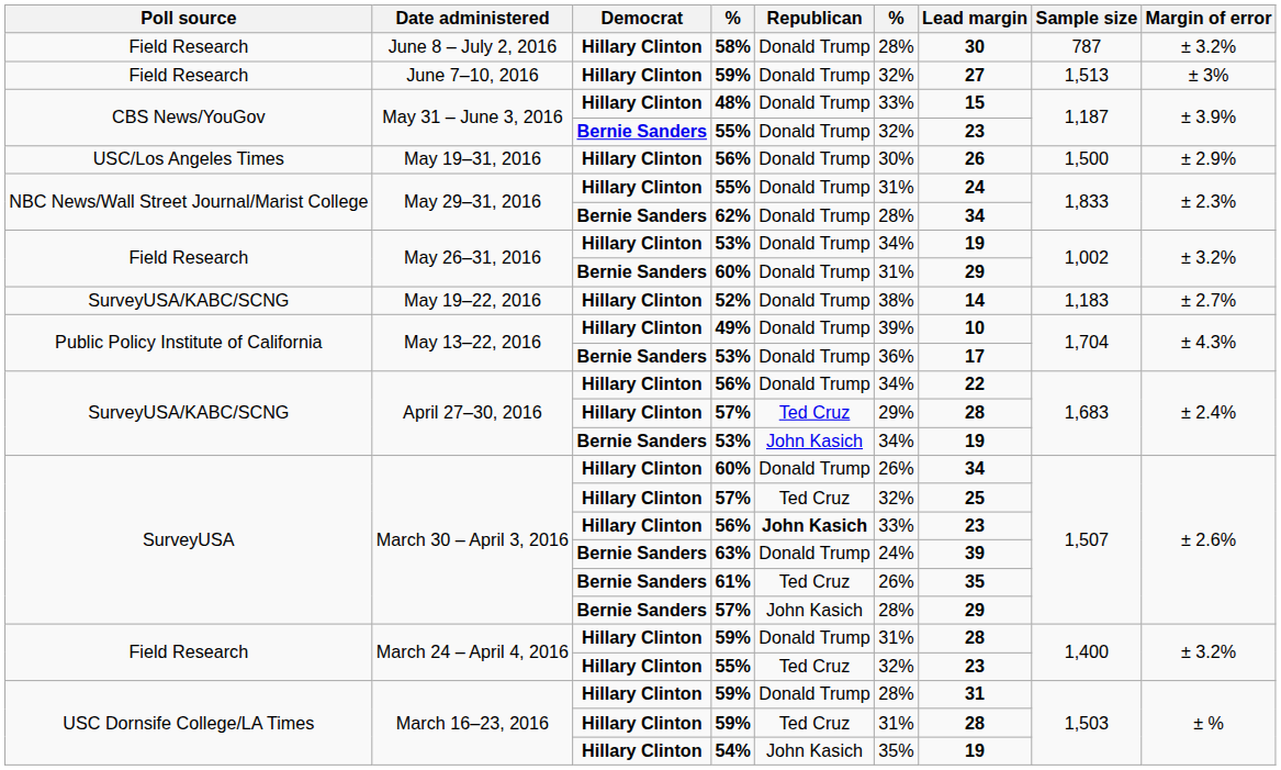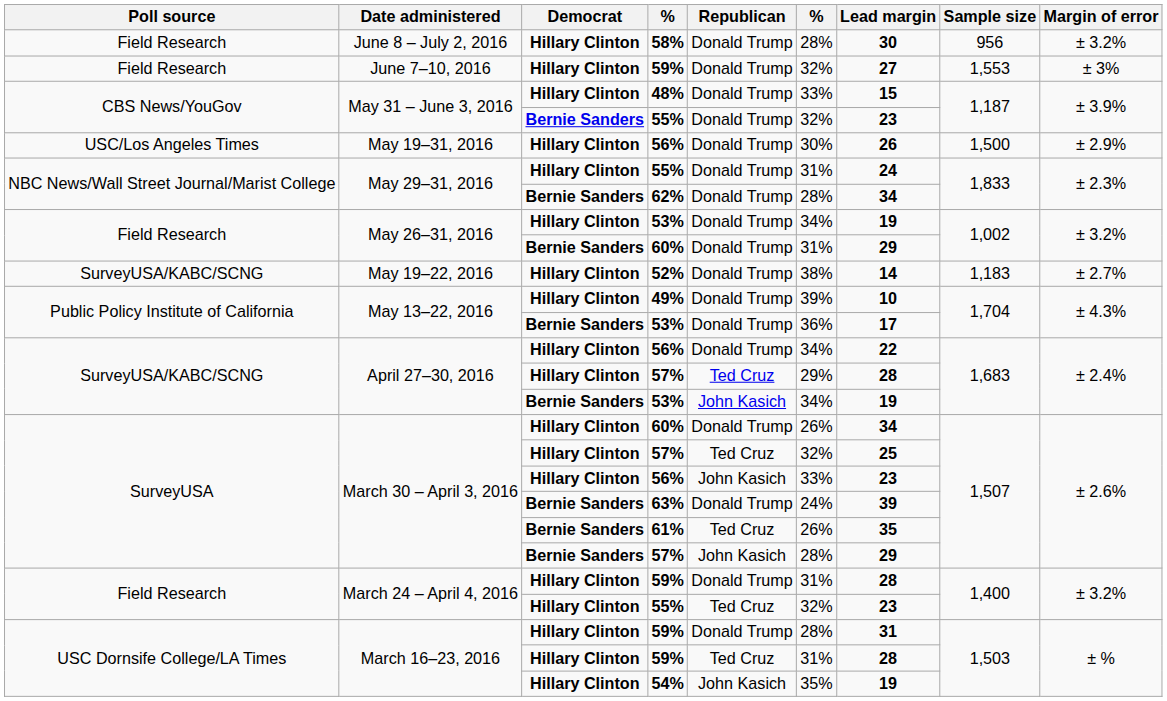 <table class="wikitable" style="text-align:center;">
 <tr valign=bottom>
 <th>Poll source</th>
 <th>Date administered</th>
 <th>Democrat</th>
 <th>%</th>
 <th>Republican</th>
 <th>%</th>
 <th>Lead margin</th>
 <th>Sample size</th>
 <th>Margin of error</th>
 </tr>
 <tr>
 <td>Field Research</td>
 <td>June 8 – July 2, 2016</td>
 <td><strong>Hillary Clinton</strong></td>
 <td><strong>58%</strong></td>
 <td>Donald Trump</td>
 <td>28%</td>
 <td><strong>30</strong></td>
-<td>787</td>
+<td>956</td>
 <td>± 3.2%</td>
 </tr>
 <tr>
 <td>Field Research</td>
 <td>June 7–10, 2016</td>
 <td><strong>Hillary Clinton</strong></td>
 <td><strong>59%</strong></td>
 <td>Donald Trump</td>
 <td>32%</td>
 <td><strong>27</strong></td>
-<td>1,513</td>
+<td>1,553</td>
 <td>± 3%</td>
 </tr>
 <tr>
 <td rowspan=2>CBS News/YouGov</td>
 <td rowspan=2>May 31 – June 3, 2016</td>
 <td><strong>Hillary Clinton</strong></td>
 <td><strong>48%</strong></td>
 <td>Donald Trump</td>
 <td>33%</td>
 <td><strong>15</strong></td>
 <td rowspan=2>1,187</td>
 <td rowspan=2>± 3.9%</td>
 </tr>
 <tr>
 <td><strong><a href='#'>Bernie Sanders</a></strong></td>
 <td><strong>55%</strong></td>
 <td>Donald Trump</td>
 <td>32%</td>
 <td><strong>23</strong></td>
 </tr>
 <tr>
 <td>USC/Los Angeles Times</td>
 <td>May 19–31, 2016</td>
 <td><strong>Hillary Clinton</strong></td>
 <td><strong>56%</strong></td>
 <td>Donald Trump</td>
 <td>30%</td>
 <td><strong>26</strong></td>
 <td>1,500</td>
 <td>± 2.9%</td>
 </tr>
 <tr>
 <td rowspan=2>NBC News/Wall Street Journal/Marist College</td>
 <td rowspan=2>May 29–31, 2016</td>
 <td><strong>Hillary Clinton</strong></td>
 <td><strong>55%</strong></td>
 <td>Donald Trump</td>
 <td>31%</td>
 <td><strong>24</strong></td>
 <td rowspan=2>1,833</td>
 <td rowspan=2>± 2.3%</td>
 </tr>
 <tr>
 <td><strong>Bernie Sanders</strong></td>
 <td><strong>62%</strong></td>
 <td>Donald Trump</td>
 <td>28%</td>
 <td><strong>34</strong></td>
 </tr>
 <tr>
 <td rowspan=2>Field Research</td>
 <td rowspan=2>May 26–31, 2016</td>
 <td><strong>Hillary Clinton</strong></td>
 <td><strong>53%</strong></td>
 <td>Donald Trump</td>
 <td>34%</td>
 <td><strong>19</strong></td>
 <td rowspan=2>1,002</td>
 <td rowspan=2>± 3.2%</td>
 </tr>
 <tr>
 <td><strong>Bernie Sanders</strong></td>
 <td><strong>60%</strong></td>
 <td>Donald Trump</td>
 <td>31%</td>
 <td><strong>29</strong></td>
 </tr>
 <tr>
 <td>SurveyUSA/KABC/SCNG</td>
 <td>May 19–22, 2016</td>
 <td><strong>Hillary Clinton</strong></td>
 <td><strong>52%</strong></td>
 <td>Donald Trump</td>
 <td>38%</td>
 <td><strong>14</strong></td>
 <td>1,183</td>
 <td>± 2.7%</td>
 </tr>
 <tr>
 <td rowspan=2>Public Policy Institute of California</td>
 <td rowspan=2>May 13–22, 2016</td>
 <td><strong>Hillary Clinton</strong></td>
 <td><strong>49%</strong></td>
 <td>Donald Trump</td>
 <td>39%</td>
 <td><strong>10</strong></td>
 <td rowspan=2>1,704</td>
 <td rowspan=2>± 4.3%</td>
 </tr>
 <tr>
 <td><strong>Bernie Sanders</strong></td>
 <td><strong>53%</strong></td>
 <td>Donald Trump</td>
 <td>36%</td>
 <td><strong>17</strong></td>
 </tr>
 <tr>
 <td rowspan=3>SurveyUSA/KABC/SCNG</td>
 <td rowspan=3>April 27–30, 2016</td>
 <td><strong>Hillary Clinton</strong></td>
 <td><strong>56%</strong></td>
 <td>Donald Trump</td>
 <td>34%</td>
 <td><strong>22</strong></td>
 <td rowspan=3>1,683</td>
 <td rowspan=3>± 2.4%</td>
 </tr>
 <tr>
 <td><strong>Hillary Clinton</strong></td>
 <td><strong>57%</strong></td>
 <td><a href='#'>Ted Cruz</a></td>
 <td>29%</td>
 <td><strong>28</strong></td>
 </tr>
 <tr>
 <td><strong>Bernie Sanders</strong></td>
 <td><strong>53%</strong></td>
 <td><a href='#'>John Kasich</a></td>
 <td>34%</td>
 <td><strong>19</strong></td>
 </tr>
 <tr>
 <td rowspan=6>SurveyUSA</td>
 <td rowspan=6>March 30 – April 3, 2016</td>
 <td><strong>Hillary Clinton</strong></td>
 <td><strong>60%</strong></td>
 <td>Donald Trump</td>
 <td>26%</td>
 <td><strong>34</strong></td>
 <td rowspan=6>1,507</td>
 <td rowspan=6>± 2.6%</td>
 </tr>
 <tr>
 <td><strong>Hillary Clinton</strong></td>
 <td><strong>57%</strong></td>
 <td>Ted Cruz</td>
 <td>32%</td>
 <td><strong>25</strong></td>
 </tr>
 <tr>
 <td><strong>Hillary Clinton</strong></td>
 <td><strong>56%</strong></td>
-<td><strong>John Kasich</strong></td>
+<td>John Kasich</td>
 <td>33%</td>
 <td><strong>23</strong></td>
 </tr>
 <tr>
 <td><strong>Bernie Sanders</strong></td>
 <td><strong>63%</strong></td>
 <td>Donald Trump</td>
 <td>24%</td>
 <td><strong>39</strong></td>
 </tr>
 <tr>
 <td><strong>Bernie Sanders</strong></td>
 <td><strong>61%</strong></td>
 <td>Ted Cruz</td>
 <td>26%</td>
 <td><strong>35</strong></td>
 </tr>
 <tr>
 <td><strong>Bernie Sanders</strong></td>
 <td><strong>57%</strong></td>
 <td>John Kasich</td>
 <td>28%</td>
 <td><strong>29</strong></td>
 </tr>
 <tr>
 <td rowspan=2>Field Research</td>
 <td rowspan=2>March 24 – April 4, 2016</td>
 <td><strong>Hillary Clinton</strong></td>
 <td><strong>59%</strong></td>
 <td>Donald Trump</td>
 <td>31%</td>
 <td><strong>28</strong></td>
 <td rowspan=2>1,400</td>
 <td rowspan=2>± 3.2%</td>
 </tr>
 <tr>
 <td><strong>Hillary Clinton</strong></td>
 <td><strong>55%</strong></td>
 <td>Ted Cruz</td>
 <td>32%</td>
 <td><strong>23</strong></td>
 </tr>
 <tr>
 <td rowspan=3>USC Dornsife College/LA Times</td>
 <td rowspan=3>March 16–23, 2016</td>
 <td><strong>Hillary Clinton</strong></td>
 <td><strong>59%</strong></td>
 <td>Donald Trump</td>
 <td>28%</td>
 <td><strong>31</strong></td>
 <td rowspan=3>1,503</td>
 <td rowspan=3>± %</td>
 </tr>
 <tr>
 <td><strong>Hillary Clinton</strong></td>
 <td><strong>59%</strong></td>
 <td>Ted Cruz</td>
 <td>31%</td>
 <td><strong>28</strong></td>
 </tr>
 <tr>
 <td><strong>Hillary Clinton</strong></td>
 <td><strong>54%</strong></td>
 <td>John Kasich</td>
 <td>35%</td>
 <td><strong>19</strong></td>
 </tr>
 </table>
